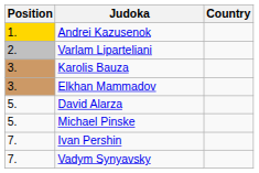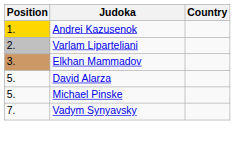 <table class=wikitable>
 <tr>
 <th width=10>Position</th>
 <th width=200>Judoka</th>
 <th>Country</th>
 </tr>
 <tr>
 <td bgcolor=gold>1.</td>
 <td><a href='#'>Andrei Kazusenok</a></td>
 <td></td>
 </tr>
 <tr>
 <td bgcolor="silver">2.</td>
 <td><a href='#'>Varlam Liparteliani</a></td>
-<td></td>
-</tr>
-<tr>
-<td bgcolor="CC9966">3.</td>
-<td><a href='#'>Karolis Bauza</a></td>
 <td></td>
 </tr>
 <tr>
 <td bgcolor="CC9966">3.</td>
 <td><a href='#'>Elkhan Mammadov</a></td>
 <td></td>
 </tr>
 <tr>
 <td>5.</td>
 <td><a href='#'>David Alarza</a></td>
 <td></td>
 </tr>
 <tr>
 <td>5.</td>
 <td><a href='#'>Michael Pinske</a></td>
 <td></td>
 </tr>
 <tr>
 <td>7.</td>
-<td><a href='#'>Ivan Pershin</a></td>
-<td></td>
-</tr>
-<tr>
-<td>7.</td>
 <td><a href='#'>Vadym Synyavsky</a></td>
 <td></td>
 </tr>
 </table>
